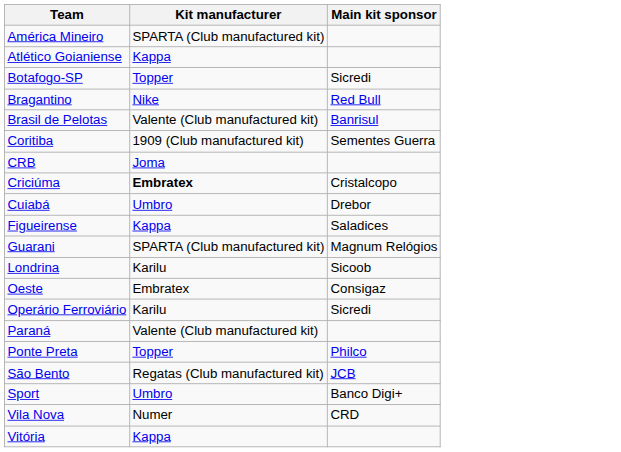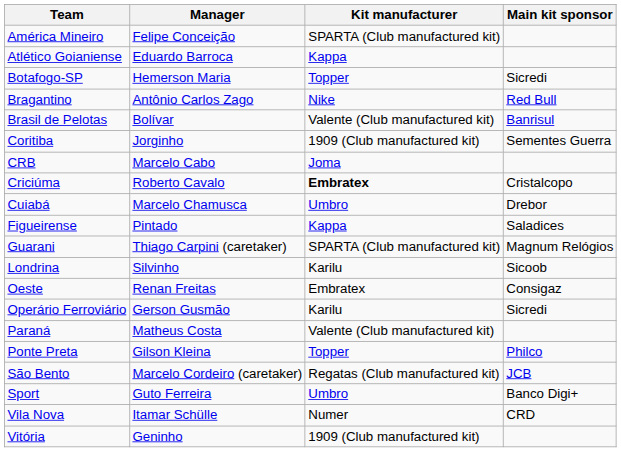 <table class="wikitable sortable" |>
 <tr>
 <th>Team</th>
+<th>Manager</th>
 <th>Kit manufacturer</th>
 <th>Main kit sponsor</th>
 </tr>
 <tr>
 <td><a href='#'>América Mineiro</a></td>
+<td> <a href='#'>Felipe Conceição</a></td>
 <td> SPARTA (Club manufactured kit)</td>
 <td></td>
 </tr>
 <tr>
 <td><a href='#'>Atlético Goianiense</a></td>
+<td> <a href='#'>Eduardo Barroca</a></td>
 <td> <a href='#'>Kappa</a></td>
 <td></td>
 </tr>
 <tr>
 <td><a href='#'>Botafogo-SP</a></td>
+<td> <a href='#'>Hemerson Maria</a></td>
 <td> <a href='#'>Topper</a></td>
 <td> Sicredi</td>
 </tr>
 <tr>
 <td><a href='#'>Bragantino</a></td>
+<td> <a href='#'>Antônio Carlos Zago</a></td>
 <td> <a href='#'>Nike</a></td>
 <td> <a href='#'>Red Bull</a></td>
 </tr>
 <tr>
 <td><a href='#'>Brasil de Pelotas</a></td>
+<td> <a href='#'>Bolívar</a></td>
 <td> Valente  (Club manufactured kit)</td>
 <td> <a href='#'>Banrisul</a></td>
 </tr>
 <tr>
 <td><a href='#'>Coritiba</a></td>
+<td> <a href='#'>Jorginho</a></td>
 <td> 1909 (Club manufactured  kit)</td>
 <td> Sementes Guerra</td>
 </tr>
 <tr>
 <td><a href='#'>CRB</a></td>
+<td> <a href='#'>Marcelo Cabo</a></td>
 <td> <a href='#'>Joma</a></td>
 <td></td>
 </tr>
 <tr>
 <td><a href='#'>Criciúma</a></td>
+<td> <a href='#'>Roberto Cavalo</a></td>
 <td><strong> Embratex</strong></td>
 <td> Cristalcopo</td>
 </tr>
 <tr>
 <td><a href='#'>Cuiabá</a></td>
+<td> <a href='#'>Marcelo Chamusca</a></td>
 <td> <a href='#'>Umbro</a></td>
 <td> Drebor</td>
 </tr>
 <tr>
 <td><a href='#'>Figueirense</a></td>
+<td> <a href='#'>Pintado</a></td>
 <td> <a href='#'>Kappa</a></td>
 <td> Saladices</td>
 </tr>
 <tr>
 <td><a href='#'>Guarani</a></td>
+<td> <a href='#'>Thiago Carpini</a> (caretaker)</td>
 <td> SPARTA (Club manufactured kit)</td>
 <td> Magnum Relógios</td>
 </tr>
 <tr>
 <td><a href='#'>Londrina</a></td>
+<td> <a href='#'>Silvinho</a></td>
 <td> Karilu</td>
 <td> Sicoob</td>
 </tr>
 <tr>
 <td><a href='#'>Oeste</a></td>
+<td> <a href='#'>Renan Freitas</a></td>
 <td> Embratex</td>
 <td> Consigaz</td>
 </tr>
 <tr>
 <td><a href='#'>Operário Ferroviário</a></td>
+<td> <a href='#'>Gerson Gusmão</a></td>
 <td> Karilu</td>
 <td> Sicredi</td>
 </tr>
 <tr>
 <td><a href='#'>Paraná</a></td>
+<td> <a href='#'>Matheus Costa</a></td>
 <td> Valente  (Club manufactured kit)</td>
 <td></td>
 </tr>
 <tr>
 <td><a href='#'>Ponte Preta</a></td>
+<td> <a href='#'>Gilson Kleina</a></td>
 <td> <a href='#'>Topper</a></td>
 <td> <a href='#'>Philco</a></td>
 </tr>
 <tr>
 <td><a href='#'>São Bento</a></td>
+<td> <a href='#'>Marcelo Cordeiro</a> (caretaker)</td>
 <td> Regatas (Club manufactured kit)</td>
 <td> <a href='#'>JCB</a></td>
 </tr>
 <tr>
 <td><a href='#'>Sport</a></td>
+<td> <a href='#'>Guto Ferreira</a></td>
 <td> <a href='#'>Umbro</a></td>
 <td> Banco Digi+</td>
 </tr>
 <tr>
 <td><a href='#'>Vila Nova</a></td>
+<td> <a href='#'>Itamar Schülle</a></td>
 <td> Numer</td>
 <td> CRD</td>
 </tr>
 <tr>
 <td><a href='#'>Vitória</a></td>
-<td> <a href='#'>Kappa</a></td>
+<td> <a href='#'>Geninho</a></td>
+<td> 1909 (Club manufactured  kit)</td>
 <td></td>
 </tr>
 </table>
